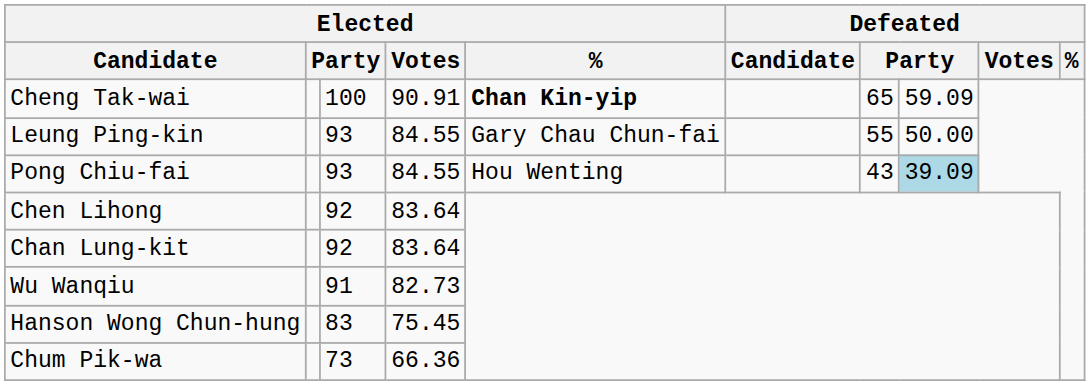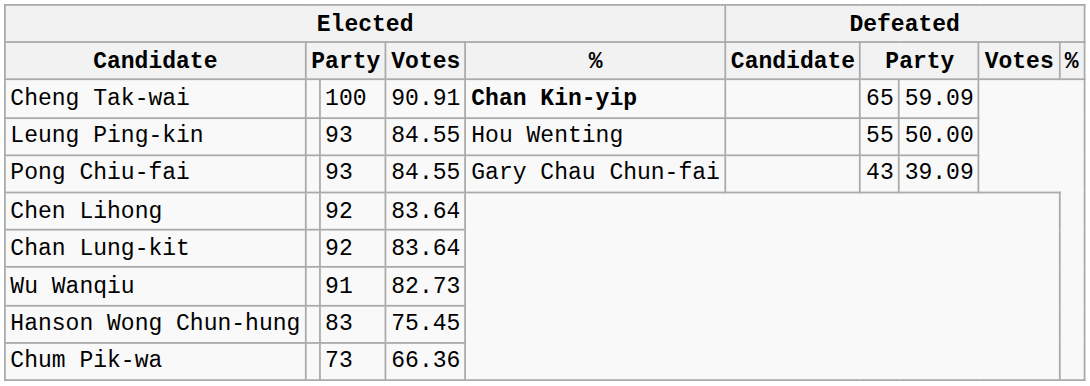 <table class="wikitable">
 <tr>
 <th colspan="5">Elected</th>
 <th colspan="5">Defeated</th>
 </tr>
 <tr>
 <th>Candidate</th>
 <th colspan="2">Party</th>
 <th>Votes</th>
 <th>%</th>
 <th>Candidate</th>
 <th colspan="2">Party</th>
 <th>Votes</th>
 <th>%</th>
 </tr>
 <tr>
 <td>Cheng Tak-wai</td>
 <td></td>
 <td>100</td>
 <td>90.91</td>
 <td><strong>Chan Kin-yip</strong></td>
 <td></td>
 <td>65</td>
 <td>59.09</td>
 </tr>
 <tr>
 <td>Leung Ping-kin</td>
 <td></td>
 <td>93</td>
 <td>84.55</td>
-<td>Gary Chau Chun-fai</td>
+<td>Hou Wenting</td>
 <td></td>
 <td>55</td>
 <td>50.00</td>
 </tr>
 <tr>
 <td>Pong Chiu-fai</td>
 <td></td>
 <td>93</td>
 <td>84.55</td>
-<td>Hou Wenting</td>
+<td>Gary Chau Chun-fai</td>
 <td></td>
 <td>43</td>
-<td style="background: lightblue;">39.09</td>
+<td>39.09</td>
 </tr>
 <tr>
 <td>Chen Lihong</td>
 <td></td>
 <td>92</td>
 <td>83.64</td>
 <td colspan="5" rowspan="5"></td>
 </tr>
 <tr>
 <td>Chan Lung-kit</td>
 <td></td>
 <td>92</td>
 <td>83.64</td>
 </tr>
 <tr>
 <td>Wu Wanqiu</td>
 <td></td>
 <td>91</td>
 <td>82.73</td>
 </tr>
 <tr>
 <td>Hanson Wong Chun-hung</td>
 <td></td>
 <td>83</td>
 <td>75.45</td>
 </tr>
 <tr>
 <td>Chum Pik-wa</td>
 <td></td>
 <td>73</td>
 <td>66.36</td>
 </tr>
 </table>
